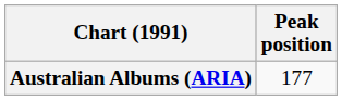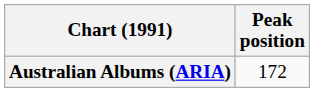 <table class="wikitable plainrowheaders">
 <tr>
 <th>Chart (1991)</th>
 <th>Peak<br>position</th>
 </tr>
 <tr>
 <th scope="row">Australian Albums (<a href='#'>ARIA</a>)</th>
-<td align="center">177</td>
+<td align="center">172</td>
 </tr>
 </table>
